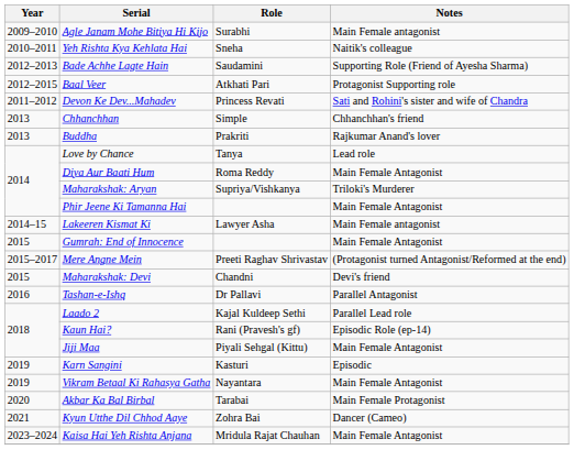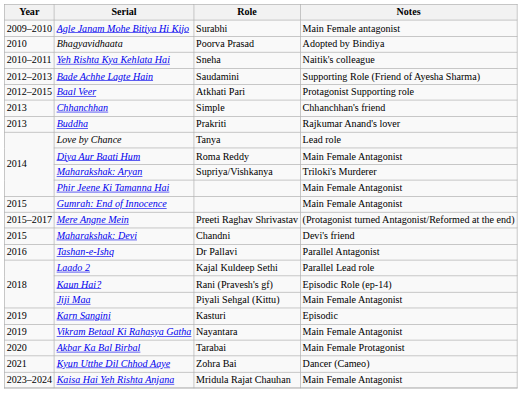 <table class="wikitable sortable">
 <tr>
 <th>Year</th>
 <th>Serial</th>
 <th>Role</th>
 <th>Notes</th>
 </tr>
 <tr>
 <td>2009–2010</td>
 <td><em><a href='#'>Agle Janam Mohe Bitiya Hi Kijo</a></em></td>
 <td>Surabhi</td>
 <td>Main Female antagonist</td>
+</tr>
+<tr>
+<td>2010</td>
+<td><em>Bhagyavidhaata</em></td>
+<td>Poorva Prasad</td>
+<td>Adopted by Bindiya</td>
 </tr>
 <tr>
 <td>2010–2011</td>
 <td><em><a href='#'>Yeh Rishta Kya Kehlata Hai</a></em></td>
 <td>Sneha</td>
 <td>Naitik's colleague</td>
 </tr>
 <tr>
 <td>2012–2013</td>
 <td><em><a href='#'>Bade Achhe Lagte Hain</a></em></td>
 <td>Saudamini</td>
 <td>Supporting Role (Friend of Ayesha Sharma)</td>
 </tr>
 <tr>
 <td>2012–2015</td>
 <td><em><a href='#'>Baal Veer</a></em></td>
 <td>Atkhati Pari</td>
 <td>Protagonist Supporting role</td>
-</tr>
-<tr>
-<td>2011–2012</td>
-<td><em><a href='#'>Devon Ke Dev...Mahadev</a></em></td>
-<td>Princess Revati</td>
-<td><a href='#'>Sati</a> and <a href='#'>Rohini</a>'s sister and wife of <a href='#'>Chandra</a></td>
 </tr>
 <tr>
 <td>2013</td>
 <td><em><a href='#'>Chhanchhan</a></em></td>
 <td>Simple</td>
 <td>Chhanchhan's friend</td>
 </tr>
 <tr>
 <td>2013</td>
 <td><em> <a href='#'>Buddha</a></em></td>
 <td>Prakriti</td>
 <td>Rajkumar Anand's lover</td>
 </tr>
 <tr>
 <td rowspan = "4">2014</td>
 <td><em>Love by Chance</em></td>
 <td>Tanya</td>
 <td>Lead role</td>
 </tr>
 <tr>
 <td><em><a href='#'>Diya Aur Baati Hum</a></em></td>
 <td>Roma Reddy</td>
 <td>Main Female Antagonist</td>
 </tr>
 <tr>
 <td><em><a href='#'>Maharakshak: Aryan</a></em></td>
 <td>Supriya/Vishkanya</td>
 <td>Triloki's Murderer</td>
 </tr>
 <tr>
 <td><em><a href='#'>Phir Jeene Ki Tamanna Hai</a></em></td>
 <td></td>
 <td>Main Female Antagonist</td>
-</tr>
-<tr>
-<td>2014–15</td>
-<td><em><a href='#'>Lakeeren Kismat Ki</a></em></td>
-<td>Lawyer Asha</td>
-<td>Main Female antagonist</td>
 </tr>
 <tr>
 <td>2015</td>
 <td><em><a href='#'>Gumrah: End of Innocence</a></em></td>
 <td></td>
 <td>Main Female Antagonist</td>
 </tr>
 <tr>
 <td>2015–2017</td>
 <td><em><a href='#'>Mere Angne Mein</a></em></td>
 <td>Preeti Raghav Shrivastav</td>
 <td>(Protagonist turned Antagonist/Reformed at the end)</td>
 </tr>
 <tr>
 <td>2015</td>
 <td><em><a href='#'>Maharakshak: Devi</a></em></td>
 <td>Chandni</td>
 <td>Devi's friend</td>
 </tr>
 <tr>
 <td>2016</td>
 <td><em><a href='#'>Tashan-e-Ishq</a></em></td>
 <td>Dr Pallavi</td>
 <td>Parallel Antagonist</td>
 </tr>
 <tr>
 <td rowspan=3>2018</td>
 <td><em><a href='#'>Laado 2</a></em></td>
 <td>Kajal Kuldeep Sethi</td>
 <td>Parallel Lead role</td>
 </tr>
 <tr>
 <td><em><a href='#'>Kaun Hai?</a></em></td>
 <td>Rani (Pravesh's gf)</td>
 <td>Episodic Role (ep-14)</td>
 </tr>
 <tr>
 <td><em><a href='#'>Jiji Maa</a></em></td>
 <td>Piyali Sehgal (Kittu)</td>
 <td>Main Female Antagonist</td>
 </tr>
 <tr>
 <td>2019</td>
 <td><em><a href='#'>Karn Sangini</a></em></td>
 <td>Kasturi</td>
 <td>Episodic</td>
 </tr>
 <tr>
 <td>2019</td>
 <td><em><a href='#'>Vikram Betaal Ki Rahasya Gatha</a></em></td>
 <td>Nayantara</td>
 <td>Main Female Antagonist</td>
 </tr>
 <tr>
 <td>2020</td>
 <td><em><a href='#'>Akbar Ka Bal Birbal</a></em></td>
 <td>Tarabai</td>
 <td>Main Female Protagonist</td>
 </tr>
 <tr>
 <td>2021</td>
 <td><em><a href='#'>Kyun Utthe Dil Chhod Aaye</a></em></td>
 <td>Zohra Bai</td>
 <td>Dancer (Cameo)</td>
 </tr>
 <tr>
 <td>2023–2024</td>
 <td><em><a href='#'>Kaisa Hai Yeh Rishta Anjana</a></em></td>
 <td>Mridula Rajat Chauhan</td>
 <td>Main Female Antagonist</td>
 </tr>
 <tr>
 </tr>
 </table>
